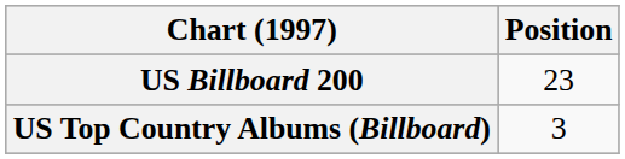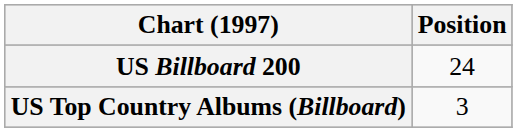 <table class="wikitable sortable plainrowheaders" style="text-align:center">
 <tr>
 <th scope="col">Chart (1997)</th>
 <th scope="col">Position</th>
 </tr>
 <tr>
 <th scope="row">US <em>Billboard</em> 200</th>
-<td>23</td>
+<td>24</td>
 </tr>
 <tr>
 <th scope="row">US Top Country Albums (<em>Billboard</em>)</th>
 <td>3</td>
 </tr>
 </table>
